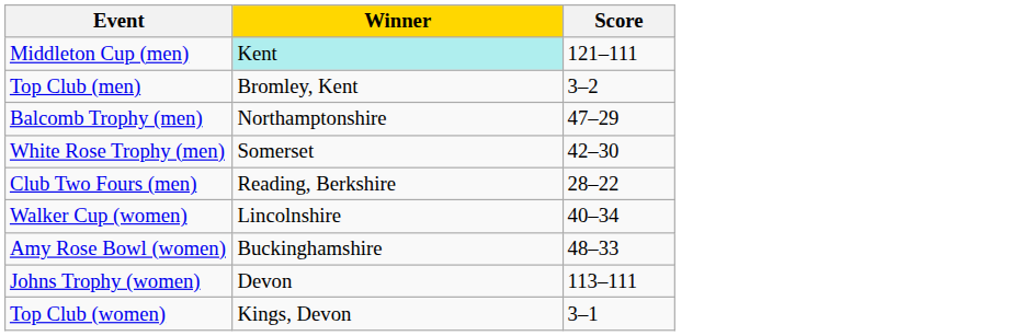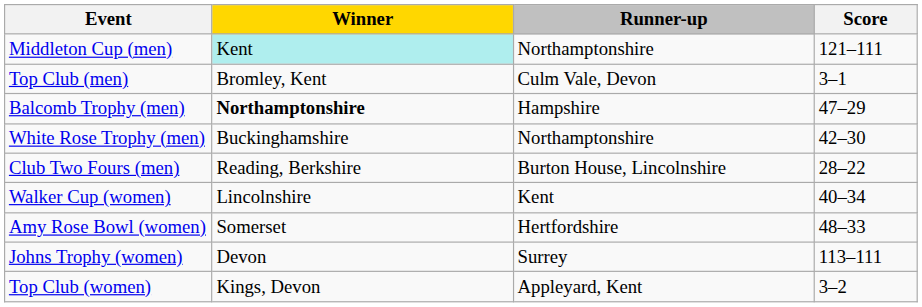 <table class="wikitable" style="font-size: 100%">
 <tr>
 <th width=170>Event</th>
 <th width=250 style="background-color: gold;">Winner</th>
+<th width=250 style="background-color: silver;">Runner-up</th>
 <th width=80>Score</th>
 </tr>
 <tr>
 <td><a href='#'>Middleton Cup (men)</a></td>
 <td style="background: paleturquoise;">Kent</td>
+<td>Northamptonshire</td>
 <td>121–111</td>
 </tr>
 <tr>
 <td><a href='#'>Top Club (men)</a></td>
 <td>Bromley, Kent</td>
-<td>3–2</td>
+<td>Culm Vale, Devon</td>
+<td>3–1</td>
 </tr>
 <tr>
 <td><a href='#'>Balcomb Trophy (men)</a></td>
-<td>Northamptonshire</td>
+<td><strong>Northamptonshire</strong></td>
+<td>Hampshire</td>
 <td>47–29</td>
 </tr>
 <tr>
 <td><a href='#'>White Rose Trophy (men)</a></td>
-<td>Somerset</td>
+<td>Buckinghamshire</td>
+<td>Northamptonshire</td>
 <td>42–30</td>
 </tr>
 <tr>
 <td><a href='#'>Club Two Fours (men)</a></td>
 <td>Reading, Berkshire</td>
+<td>Burton House, Lincolnshire</td>
 <td>28–22</td>
 </tr>
 <tr>
 <td><a href='#'>Walker Cup (women)</a></td>
 <td>Lincolnshire</td>
+<td>Kent</td>
 <td>40–34</td>
 </tr>
 <tr>
 <td><a href='#'>Amy Rose Bowl (women)</a></td>
-<td>Buckinghamshire</td>
+<td>Somerset</td>
+<td>Hertfordshire</td>
 <td>48–33</td>
 </tr>
 <tr>
 <td><a href='#'>Johns Trophy (women)</a></td>
 <td>Devon</td>
+<td>Surrey</td>
 <td>113–111</td>
 </tr>
 <tr>
 <td><a href='#'>Top Club (women)</a></td>
 <td>Kings, Devon</td>
-<td>3–1</td>
+<td>Appleyard, Kent</td>
+<td>3–2</td>
 </tr>
 </table>
